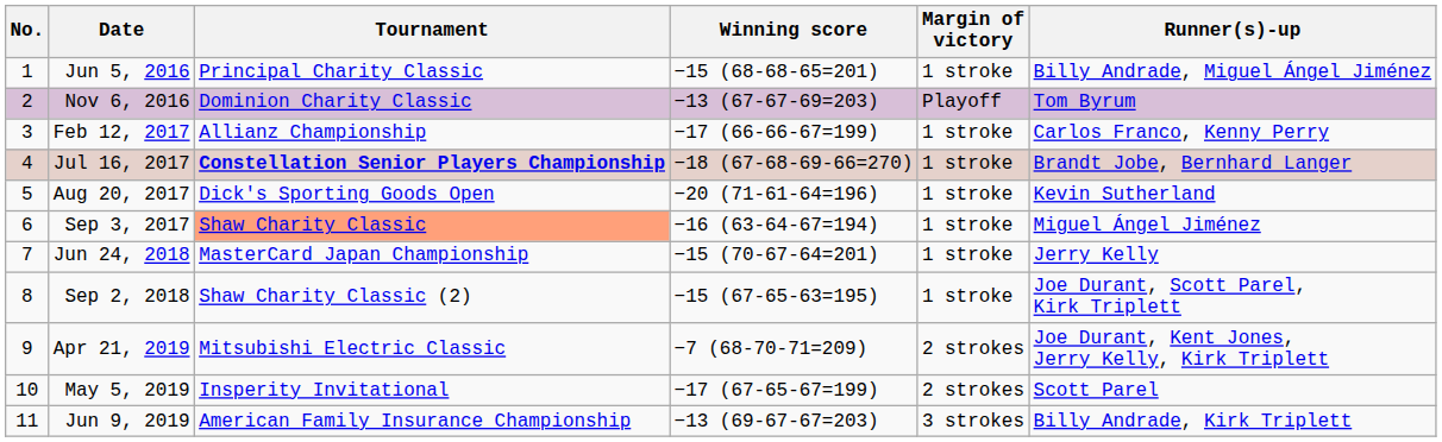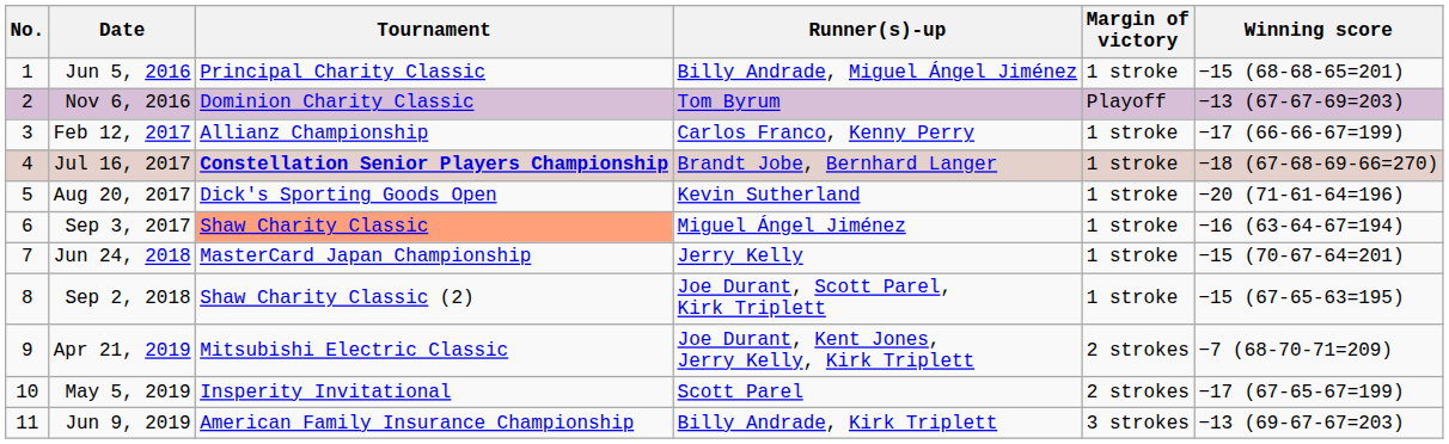 <table class="wikitable" style="font-size:95%;">
 <tr>
 <th>No.</th>
 <th>Date</th>
 <th>Tournament</th>
+<th>Runner(s)-up</th>
+<th>Margin of<br>victory</th>
 <th>Winning score</th>
-<th>Margin of<br>victory</th>
-<th>Runner(s)-up</th>
 </tr>
 <tr>
 <td align=center>1</td>
 <td align=right>Jun 5, <a href='#'>2016</a></td>
 <td><a href='#'>Principal Charity Classic</a></td>
+<td> <a href='#'>Billy Andrade</a>,  <a href='#'>Miguel Ángel Jiménez</a></td>
+<td>1 stroke</td>
 <td>−15 (68-68-65=201)</td>
-<td>1 stroke</td>
-<td> <a href='#'>Billy Andrade</a>,  <a href='#'>Miguel Ángel Jiménez</a></td>
 </tr>
 <tr style="background:thistle">
 <td align=center>2</td>
 <td align=right>Nov 6, 2016</td>
 <td><a href='#'>Dominion Charity Classic</a></td>
+<td> <a href='#'>Tom Byrum</a></td>
+<td>Playoff</td>
 <td>−13 (67-67-69=203)</td>
-<td>Playoff</td>
-<td> <a href='#'>Tom Byrum</a></td>
 </tr>
 <tr>
 <td align=center>3</td>
 <td align=right>Feb 12, <a href='#'>2017</a></td>
 <td><a href='#'>Allianz Championship</a></td>
+<td> <a href='#'>Carlos Franco</a>,  <a href='#'>Kenny Perry</a></td>
+<td>1 stroke</td>
 <td>−17 (66-66-67=199)</td>
-<td>1 stroke</td>
-<td> <a href='#'>Carlos Franco</a>,  <a href='#'>Kenny Perry</a></td>
 </tr>
 <tr style="background:#e5d1cb;">
 <td align=center>4</td>
 <td align=right>Jul 16, 2017</td>
 <td><strong><a href='#'>Constellation Senior Players Championship</a></strong></td>
+<td> <a href='#'>Brandt Jobe</a>,  <a href='#'>Bernhard Langer</a></td>
+<td>1 stroke</td>
 <td>−18 (67-68-69-66=270)</td>
-<td>1 stroke</td>
-<td> <a href='#'>Brandt Jobe</a>,  <a href='#'>Bernhard Langer</a></td>
 </tr>
 <tr>
 <td align=center>5</td>
 <td align=right>Aug 20, 2017</td>
 <td><a href='#'>Dick's Sporting Goods Open</a></td>
+<td> <a href='#'>Kevin Sutherland</a></td>
+<td>1 stroke</td>
 <td>−20 (71-61-64=196)</td>
-<td>1 stroke</td>
-<td> <a href='#'>Kevin Sutherland</a></td>
 </tr>
 <tr>
 <td align=center>6</td>
 <td align=right>Sep 3, 2017</td>
 <td style="background: lightsalmon;"><a href='#'>Shaw Charity Classic</a></td>
+<td> <a href='#'>Miguel Ángel Jiménez</a></td>
+<td>1 stroke</td>
 <td>−16 (63-64-67=194)</td>
-<td>1 stroke</td>
-<td> <a href='#'>Miguel Ángel Jiménez</a></td>
 </tr>
 <tr>
 <td align=center>7</td>
 <td align=right>Jun 24, <a href='#'>2018</a></td>
 <td><a href='#'>MasterCard Japan Championship</a></td>
+<td> <a href='#'>Jerry Kelly</a></td>
+<td>1 stroke</td>
 <td>−15 (70-67-64=201)</td>
-<td>1 stroke</td>
-<td> <a href='#'>Jerry Kelly</a></td>
 </tr>
 <tr>
 <td align=center>8</td>
 <td align=right>Sep 2, 2018</td>
 <td><a href='#'>Shaw Charity Classic</a> (2)</td>
+<td> <a href='#'>Joe Durant</a>,  <a href='#'>Scott Parel</a>,<br> <a href='#'>Kirk Triplett</a></td>
+<td>1 stroke</td>
 <td>−15 (67-65-63=195)</td>
-<td>1 stroke</td>
-<td> <a href='#'>Joe Durant</a>,  <a href='#'>Scott Parel</a>,<br> <a href='#'>Kirk Triplett</a></td>
 </tr>
 <tr>
 <td align=center>9</td>
 <td align=right>Apr 21, <a href='#'>2019</a></td>
 <td><a href='#'>Mitsubishi Electric Classic</a></td>
+<td> <a href='#'>Joe Durant</a>,  <a href='#'>Kent Jones</a>,<br> <a href='#'>Jerry Kelly</a>,  <a href='#'>Kirk Triplett</a></td>
+<td>2 strokes</td>
 <td>−7 (68-70-71=209)</td>
-<td>2 strokes</td>
-<td> <a href='#'>Joe Durant</a>,  <a href='#'>Kent Jones</a>,<br> <a href='#'>Jerry Kelly</a>,  <a href='#'>Kirk Triplett</a></td>
 </tr>
 <tr>
 <td align=center>10</td>
 <td align=right>May 5, 2019</td>
 <td><a href='#'>Insperity Invitational</a></td>
+<td> <a href='#'>Scott Parel</a></td>
+<td>2 strokes</td>
 <td>−17 (67-65-67=199)</td>
-<td>2 strokes</td>
-<td> <a href='#'>Scott Parel</a></td>
 </tr>
 <tr>
 <td align=center>11</td>
 <td align=right>Jun 9, 2019</td>
 <td><a href='#'>American Family Insurance Championship</a></td>
+<td> <a href='#'>Billy Andrade</a>,  <a href='#'>Kirk Triplett</a></td>
+<td>3 strokes</td>
 <td>−13 (69-67-67=203)</td>
-<td>3 strokes</td>
-<td> <a href='#'>Billy Andrade</a>,  <a href='#'>Kirk Triplett</a></td>
 </tr>
 </table>
